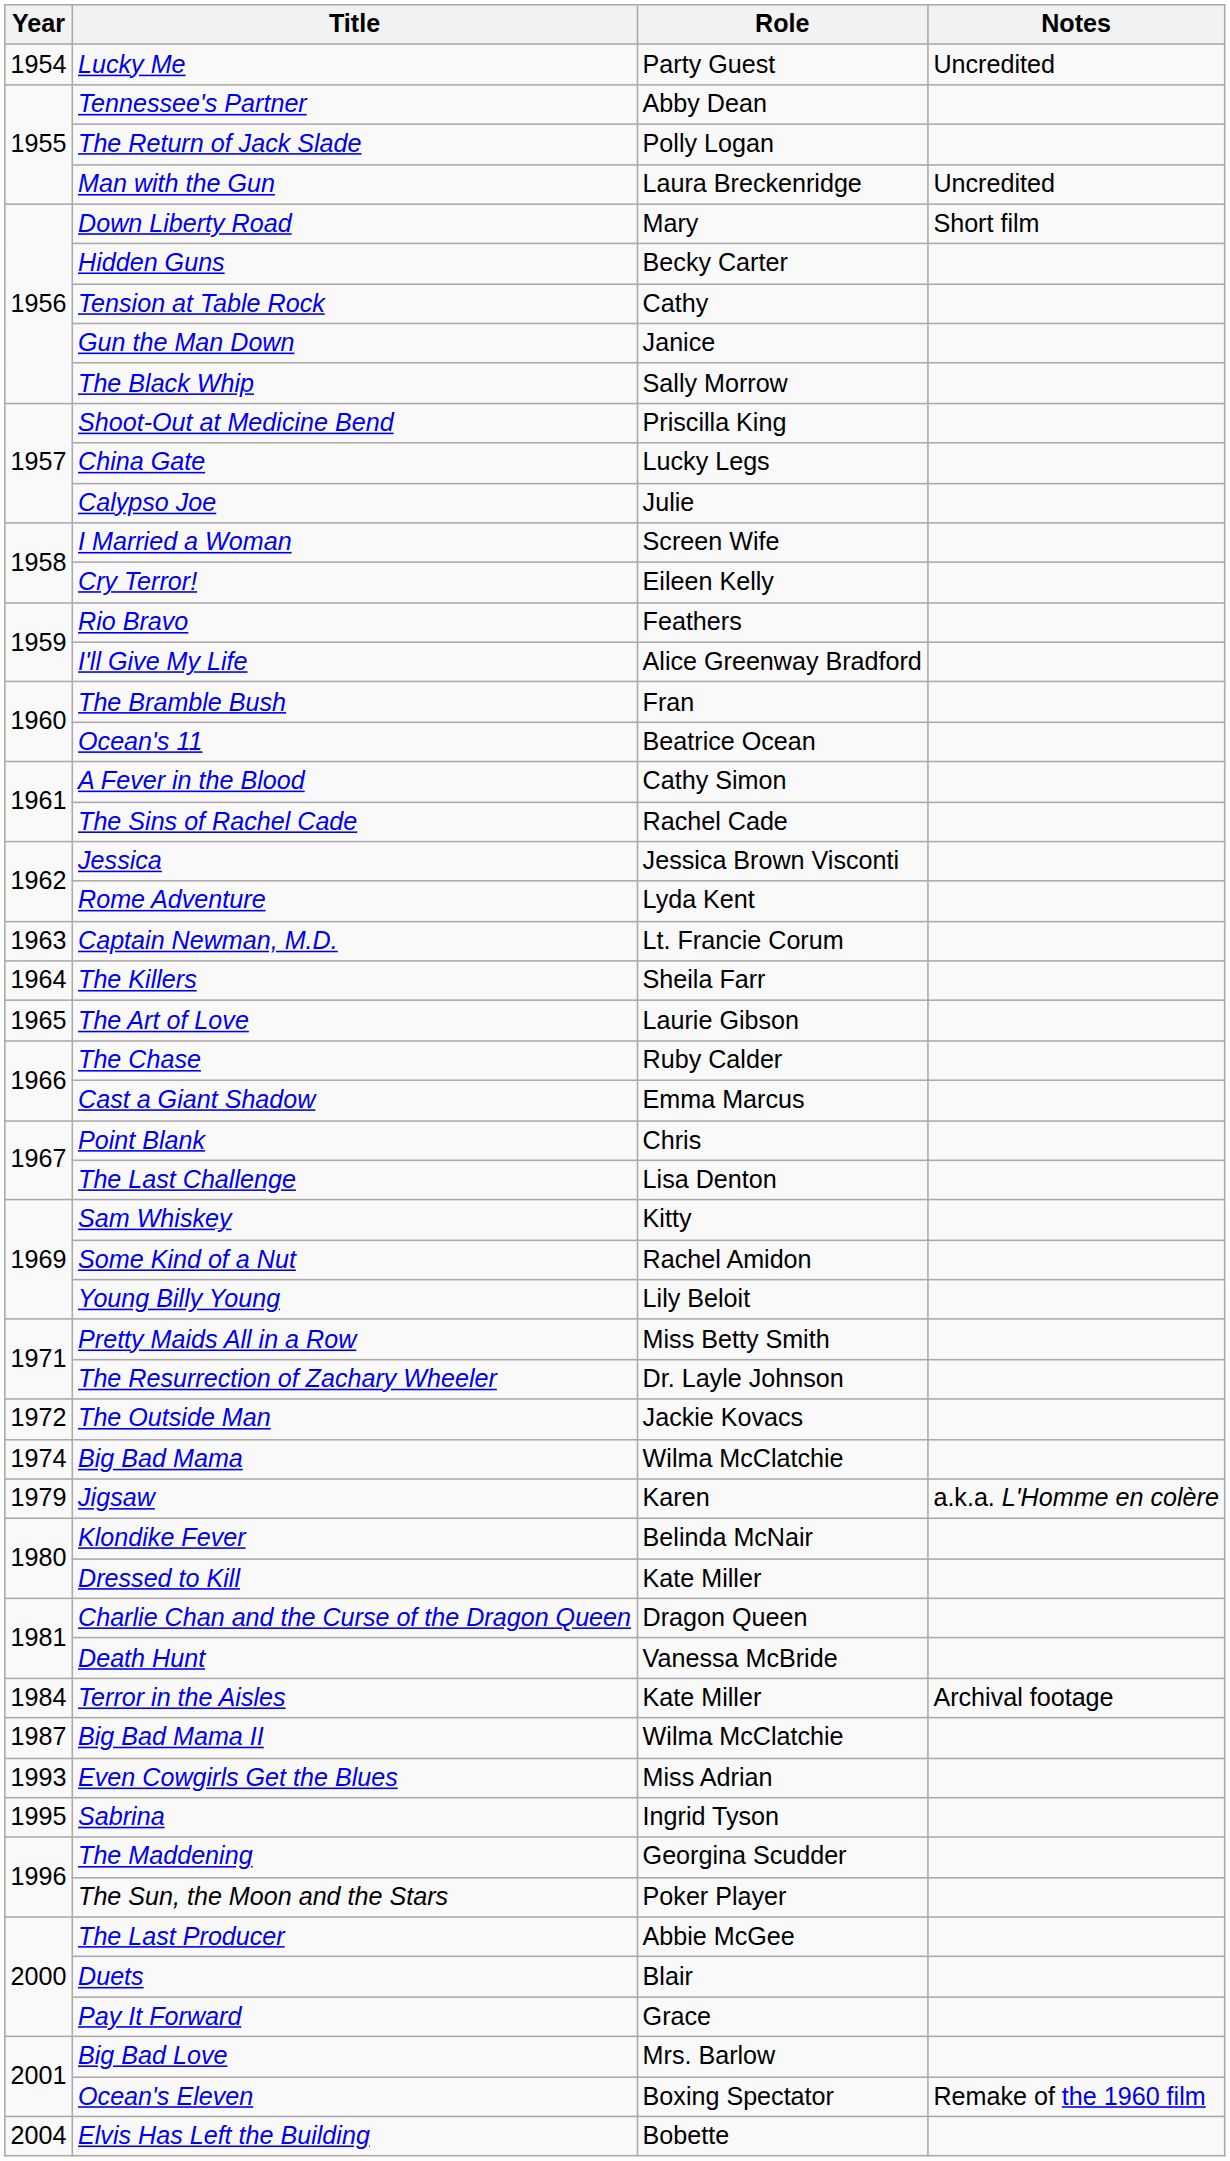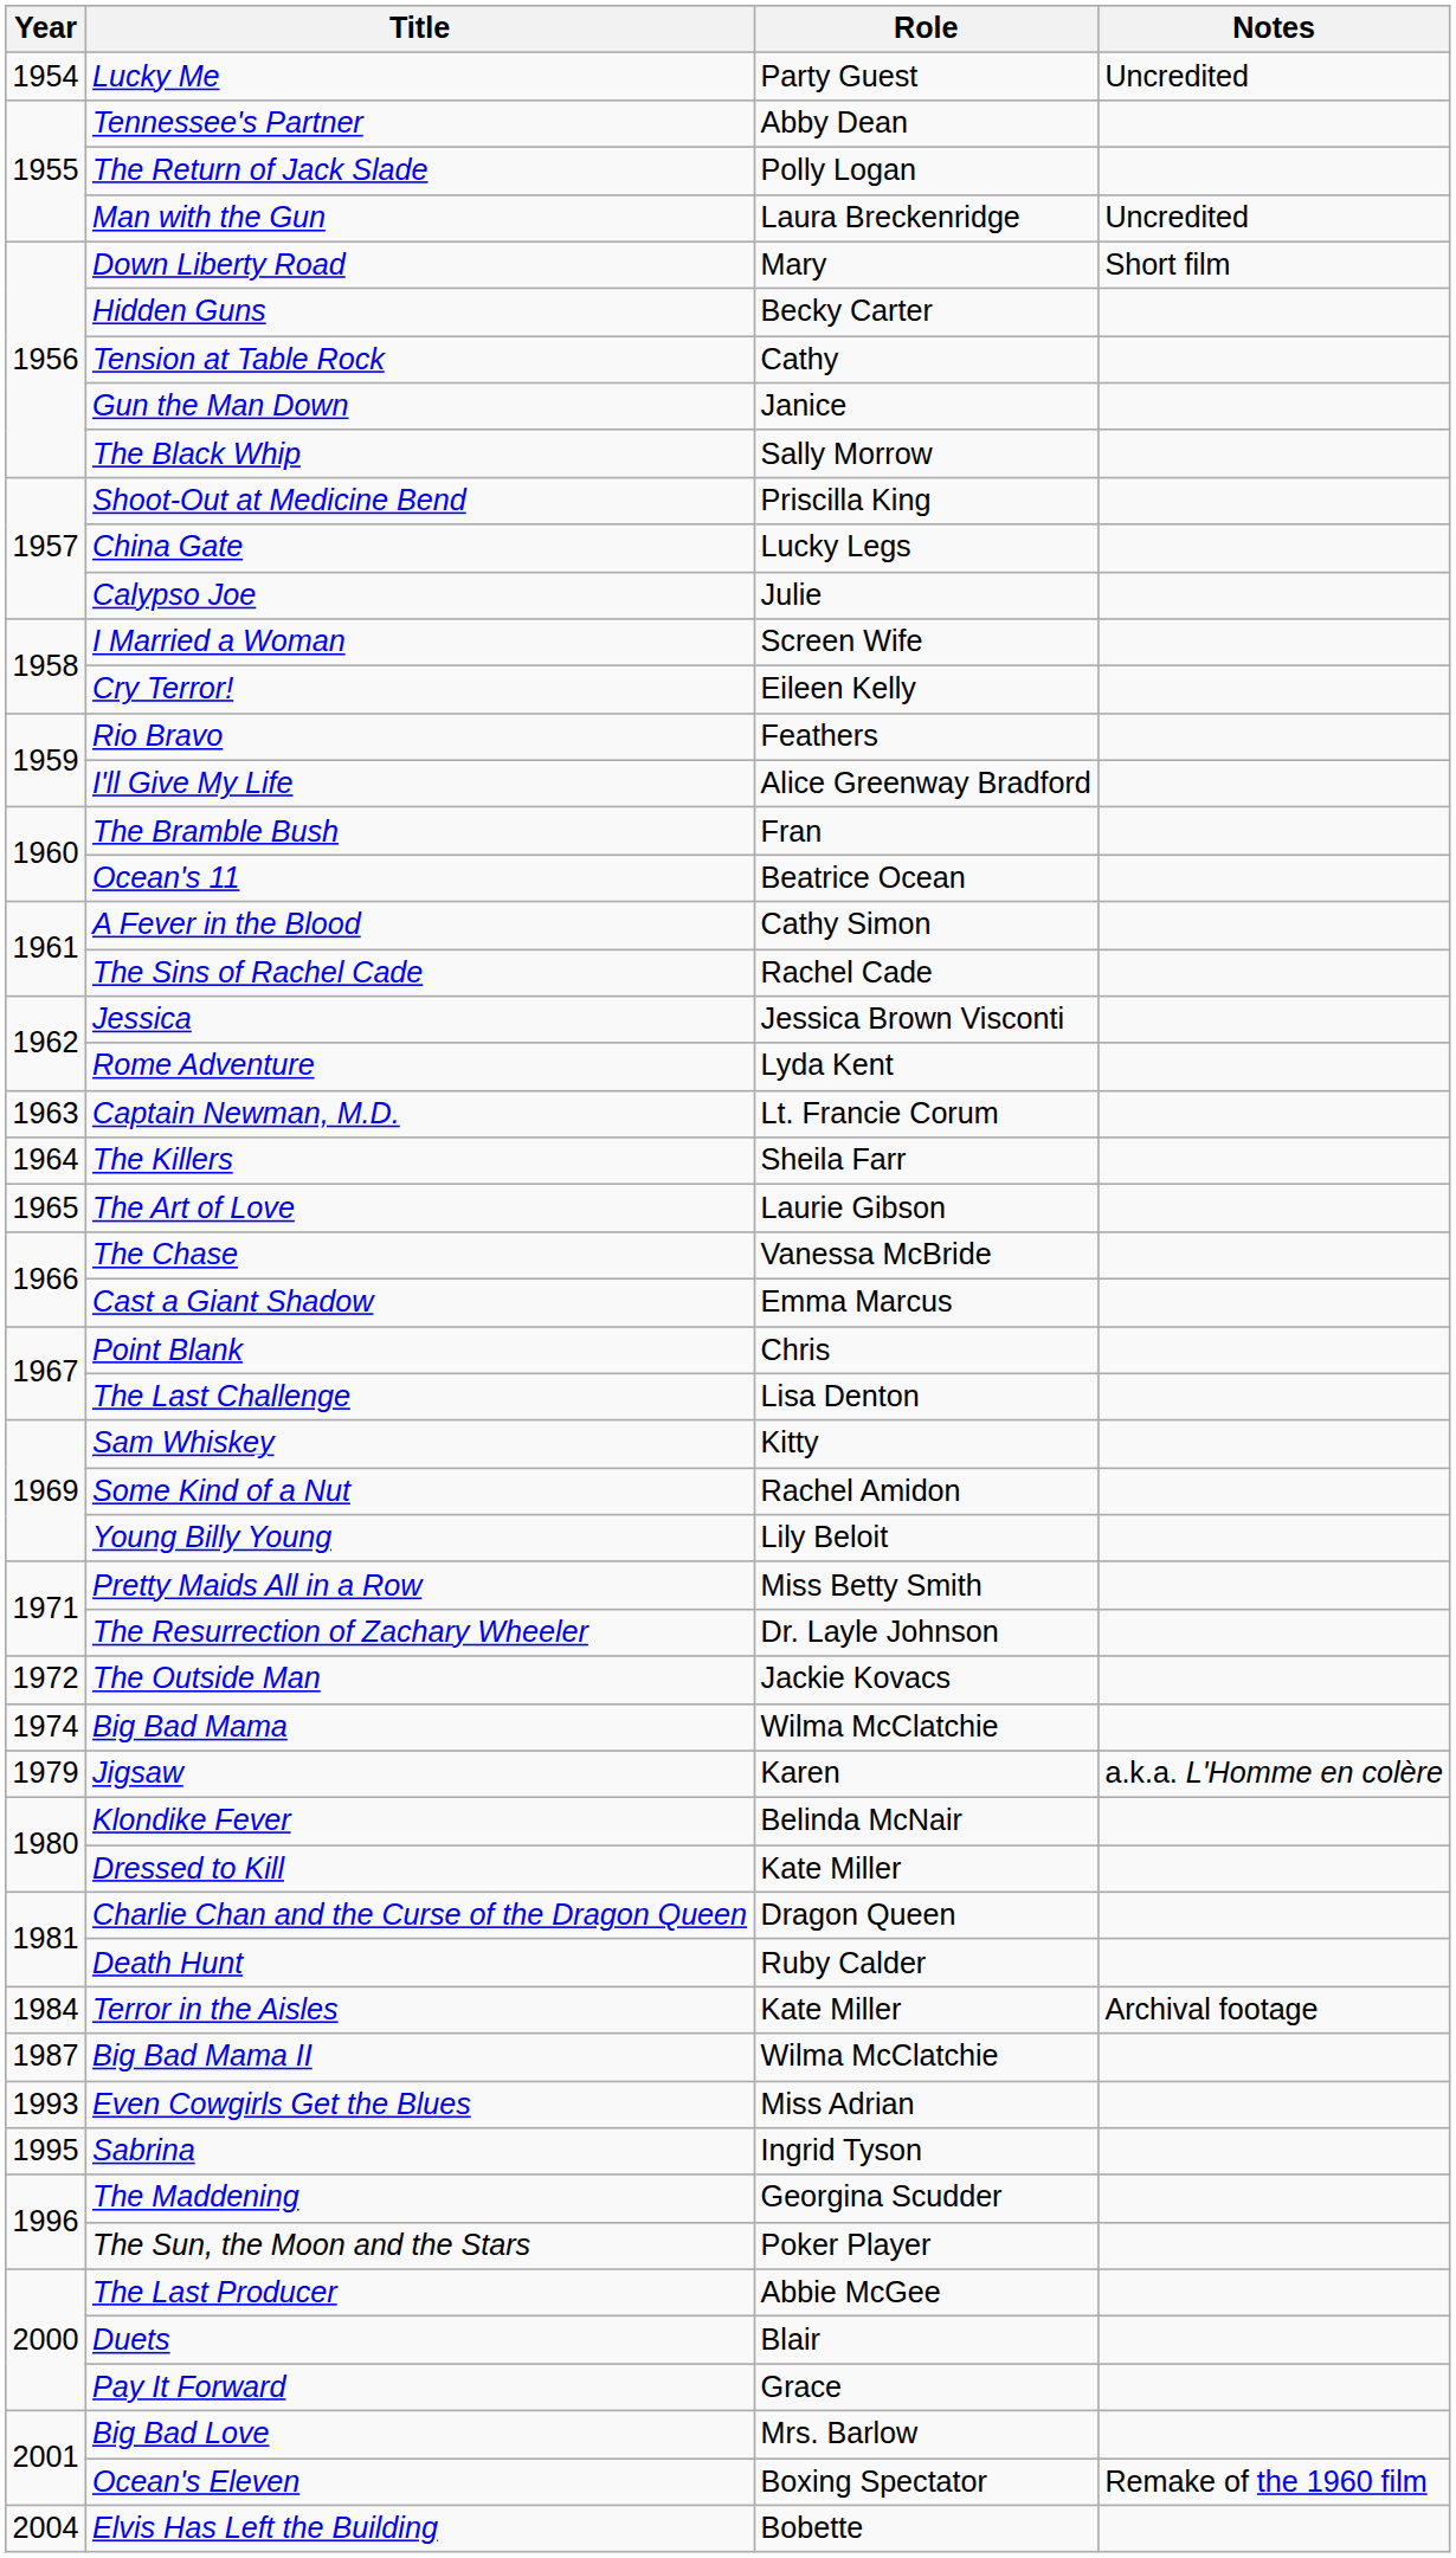 <table class="wikitable sortable">
 <tr>
 <th>Year</th>
 <th>Title</th>
 <th>Role</th>
 <th class="unsortable">Notes</th>
 </tr>
 <tr>
 <td>1954</td>
 <td><em><a href='#'>Lucky Me</a></em></td>
 <td>Party Guest</td>
 <td>Uncredited</td>
 </tr>
 <tr>
 <td rowspan=3>1955</td>
 <td><em><a href='#'>Tennessee's Partner</a></em></td>
 <td>Abby Dean</td>
 <td></td>
 </tr>
 <tr>
 <td><em><a href='#'>The Return of Jack Slade</a></em></td>
 <td>Polly Logan</td>
 <td></td>
 </tr>
 <tr>
 <td><em><a href='#'>Man with the Gun</a></em></td>
 <td>Laura Breckenridge</td>
 <td>Uncredited</td>
 </tr>
 <tr>
 <td rowspan=5>1956</td>
 <td><em><a href='#'>Down Liberty Road</a></em></td>
 <td>Mary</td>
 <td>Short film</td>
 </tr>
 <tr>
 <td><em><a href='#'>Hidden Guns</a></em></td>
 <td>Becky Carter</td>
 <td></td>
 </tr>
 <tr>
 <td><em><a href='#'>Tension at Table Rock</a></em></td>
 <td>Cathy</td>
 <td></td>
 </tr>
 <tr>
 <td><em><a href='#'>Gun the Man Down</a></em></td>
 <td>Janice</td>
 <td></td>
 </tr>
 <tr>
 <td><em><a href='#'>The Black Whip</a></em></td>
 <td>Sally Morrow</td>
 <td></td>
 </tr>
 <tr>
 <td rowspan=3>1957</td>
 <td><em><a href='#'>Shoot-Out at Medicine Bend</a></em></td>
 <td>Priscilla King</td>
 <td></td>
 </tr>
 <tr>
 <td><em><a href='#'>China Gate</a></em></td>
 <td>Lucky Legs</td>
 <td></td>
 </tr>
 <tr>
 <td><em><a href='#'>Calypso Joe</a></em></td>
 <td>Julie</td>
 <td></td>
 </tr>
 <tr>
 <td rowspan=2>1958</td>
 <td><em><a href='#'>I Married a Woman</a></em></td>
 <td>Screen Wife</td>
 <td></td>
 </tr>
 <tr>
 <td><em><a href='#'>Cry Terror!</a></em></td>
 <td>Eileen Kelly</td>
 <td></td>
 </tr>
 <tr>
 <td rowspan=2>1959</td>
 <td><em><a href='#'>Rio Bravo</a></em></td>
 <td>Feathers</td>
 <td></td>
 </tr>
 <tr>
 <td><em><a href='#'>I'll Give My Life</a></em></td>
 <td>Alice Greenway Bradford</td>
 <td></td>
 </tr>
 <tr>
 <td rowspan=2>1960</td>
 <td><em><a href='#'>The Bramble Bush</a></em></td>
 <td>Fran</td>
 <td></td>
 </tr>
 <tr>
 <td><em><a href='#'>Ocean's 11</a></em></td>
 <td>Beatrice Ocean</td>
 <td></td>
 </tr>
 <tr>
 <td rowspan=2>1961</td>
 <td><em><a href='#'>A Fever in the Blood</a></em></td>
 <td>Cathy Simon</td>
 <td></td>
 </tr>
 <tr>
 <td><em><a href='#'>The Sins of Rachel Cade</a></em></td>
 <td>Rachel Cade</td>
 <td></td>
 </tr>
 <tr>
 <td rowspan=2>1962</td>
 <td><em><a href='#'>Jessica</a></em></td>
 <td>Jessica Brown Visconti</td>
 <td></td>
 </tr>
 <tr>
 <td><em><a href='#'>Rome Adventure</a></em></td>
 <td>Lyda Kent</td>
 <td></td>
 </tr>
 <tr>
 <td>1963</td>
 <td><em><a href='#'>Captain Newman, M.D.</a></em></td>
 <td>Lt. Francie Corum</td>
 <td></td>
 </tr>
 <tr>
 <td>1964</td>
 <td><em><a href='#'>The Killers</a></em></td>
 <td>Sheila Farr</td>
 <td></td>
 </tr>
 <tr>
 <td>1965</td>
 <td><em><a href='#'>The Art of Love</a></em></td>
 <td>Laurie Gibson</td>
 <td></td>
 </tr>
 <tr>
 <td rowspan=2>1966</td>
 <td><em><a href='#'>The Chase</a></em></td>
-<td>Ruby Calder</td>
+<td>Vanessa McBride</td>
 <td></td>
 </tr>
 <tr>
 <td><em><a href='#'>Cast a Giant Shadow</a></em></td>
 <td>Emma Marcus</td>
 <td></td>
 </tr>
 <tr>
 <td rowspan=2>1967</td>
 <td><em><a href='#'>Point Blank</a></em></td>
 <td>Chris</td>
 <td></td>
 </tr>
 <tr>
 <td><em><a href='#'>The Last Challenge</a></em></td>
 <td>Lisa Denton</td>
 <td></td>
 </tr>
 <tr>
 <td rowspan=3>1969</td>
 <td><em><a href='#'>Sam Whiskey</a></em></td>
 <td>Kitty</td>
 <td></td>
 </tr>
 <tr>
 <td><em><a href='#'>Some Kind of a Nut</a></em></td>
 <td>Rachel Amidon</td>
 <td></td>
 </tr>
 <tr>
 <td><em><a href='#'>Young Billy Young</a></em></td>
 <td>Lily Beloit</td>
 <td></td>
 </tr>
 <tr>
 <td rowspan=2>1971</td>
 <td><em><a href='#'>Pretty Maids All in a Row</a></em></td>
 <td>Miss Betty Smith</td>
 <td></td>
 </tr>
 <tr>
 <td><em><a href='#'>The Resurrection of Zachary Wheeler</a></em></td>
 <td>Dr. Layle Johnson</td>
 <td></td>
 </tr>
 <tr>
 <td>1972</td>
 <td><em><a href='#'>The Outside Man</a></em></td>
 <td>Jackie Kovacs</td>
 <td></td>
 </tr>
 <tr>
 <td>1974</td>
 <td><em><a href='#'>Big Bad Mama</a></em></td>
 <td>Wilma McClatchie</td>
 <td></td>
 </tr>
 <tr>
 <td>1979</td>
 <td><em><a href='#'>Jigsaw</a></em></td>
 <td>Karen</td>
 <td>a.k.a. <em>L'Homme en colère</em></td>
 </tr>
 <tr>
 <td rowspan=2>1980</td>
 <td><em><a href='#'>Klondike Fever</a></em></td>
 <td>Belinda McNair</td>
 <td></td>
 </tr>
 <tr>
 <td><em><a href='#'>Dressed to Kill</a></em></td>
 <td>Kate Miller</td>
 <td></td>
 </tr>
 <tr>
 <td rowspan=2>1981</td>
 <td><em><a href='#'>Charlie Chan and the Curse of the Dragon Queen</a></em></td>
 <td>Dragon Queen</td>
 <td></td>
 </tr>
 <tr>
 <td><em><a href='#'>Death Hunt</a></em></td>
-<td>Vanessa McBride</td>
+<td>Ruby Calder</td>
 <td></td>
 </tr>
 <tr>
 <td>1984</td>
 <td><em><a href='#'>Terror in the Aisles</a></em></td>
 <td>Kate Miller</td>
 <td>Archival footage</td>
 </tr>
 <tr>
 <td>1987</td>
 <td><em><a href='#'>Big Bad Mama II</a></em></td>
 <td>Wilma McClatchie</td>
 <td></td>
 </tr>
 <tr>
 <td>1993</td>
 <td><em><a href='#'>Even Cowgirls Get the Blues</a></em></td>
 <td>Miss Adrian</td>
 <td></td>
 </tr>
 <tr>
 <td>1995</td>
 <td><em><a href='#'>Sabrina</a></em></td>
 <td>Ingrid Tyson</td>
 <td></td>
 </tr>
 <tr>
 <td rowspan=2>1996</td>
 <td><em><a href='#'>The Maddening</a></em></td>
 <td>Georgina Scudder</td>
 <td></td>
 </tr>
 <tr>
 <td><em>The Sun, the Moon and the Stars</em></td>
 <td>Poker Player</td>
 <td></td>
 </tr>
 <tr>
 <td rowspan=3>2000</td>
 <td><em><a href='#'>The Last Producer</a></em></td>
 <td>Abbie McGee</td>
 <td></td>
 </tr>
 <tr>
 <td><em><a href='#'>Duets</a></em></td>
 <td>Blair</td>
 <td></td>
 </tr>
 <tr>
 <td><em><a href='#'>Pay It Forward</a></em></td>
 <td>Grace</td>
 <td></td>
 </tr>
 <tr>
 <td rowspan=2>2001</td>
 <td><em><a href='#'>Big Bad Love</a></em></td>
 <td>Mrs. Barlow</td>
 <td></td>
 </tr>
 <tr>
 <td><em><a href='#'>Ocean's Eleven</a></em></td>
 <td>Boxing Spectator</td>
 <td>Remake of <a href='#'>the 1960 film</a></td>
 </tr>
 <tr>
 <td>2004</td>
 <td><em><a href='#'>Elvis Has Left the Building</a></em></td>
 <td>Bobette</td>
 <td></td>
 </tr>
 </table>
